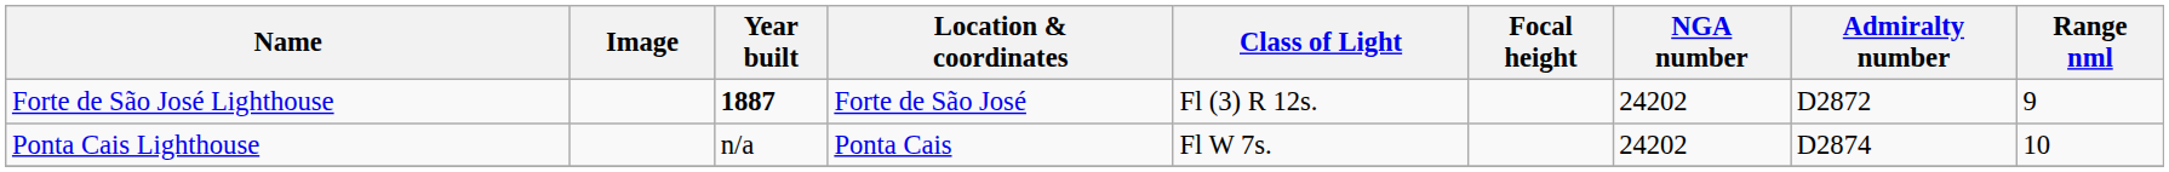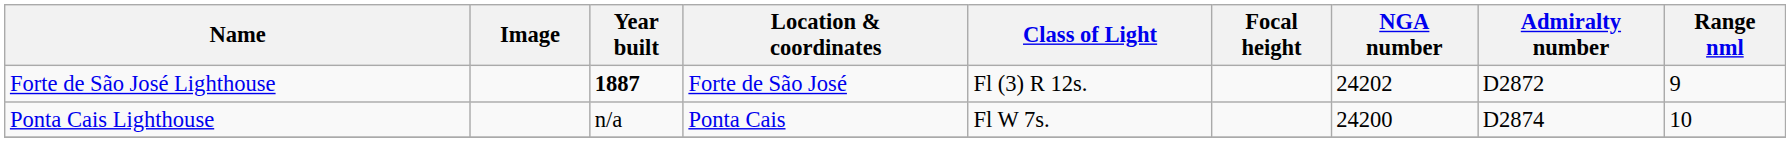 <table class="wikitable sortable" style="width:100%">
 <tr>
 <th>Name</th>
 <th>Image</th>
 <th>Year<br>built</th>
 <th>Location &<br> coordinates</th>
 <th><a href='#'>Class of Light</a><br></th>
 <th>Focal<br>height<br></th>
 <th><a href='#'>NGA</a><br>number<br></th>
 <th><a href='#'>Admiralty</a><br>number<br></th>
 <th>Range<br><a href='#'>nml</a><br></th>
 </tr>
 <tr>
 <td><a href='#'>Forte de São José Lighthouse</a></td>
 <td></td>
 <td><strong>1887</strong></td>
 <td><a href='#'>Forte de São José</a><br></td>
 <td>Fl (3) R 12s.</td>
 <td></td>
 <td>24202</td>
 <td>D2872</td>
 <td>9</td>
 </tr>
 <tr>
 <td><a href='#'>Ponta Cais Lighthouse</a></td>
 <td></td>
 <td>n/a</td>
 <td><a href='#'>Ponta Cais</a><br></td>
 <td>Fl W 7s.</td>
 <td></td>
-<td>24202</td>
+<td>24200</td>
 <td>D2874</td>
 <td>10</td>
 </tr>
 <tr>
 </tr>
 </table>
